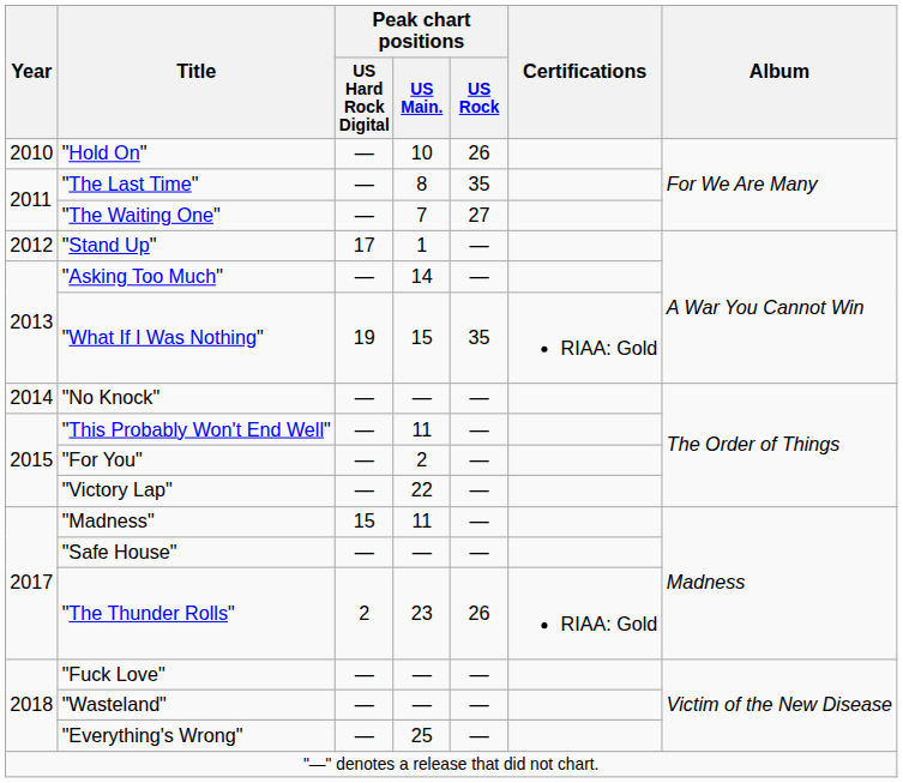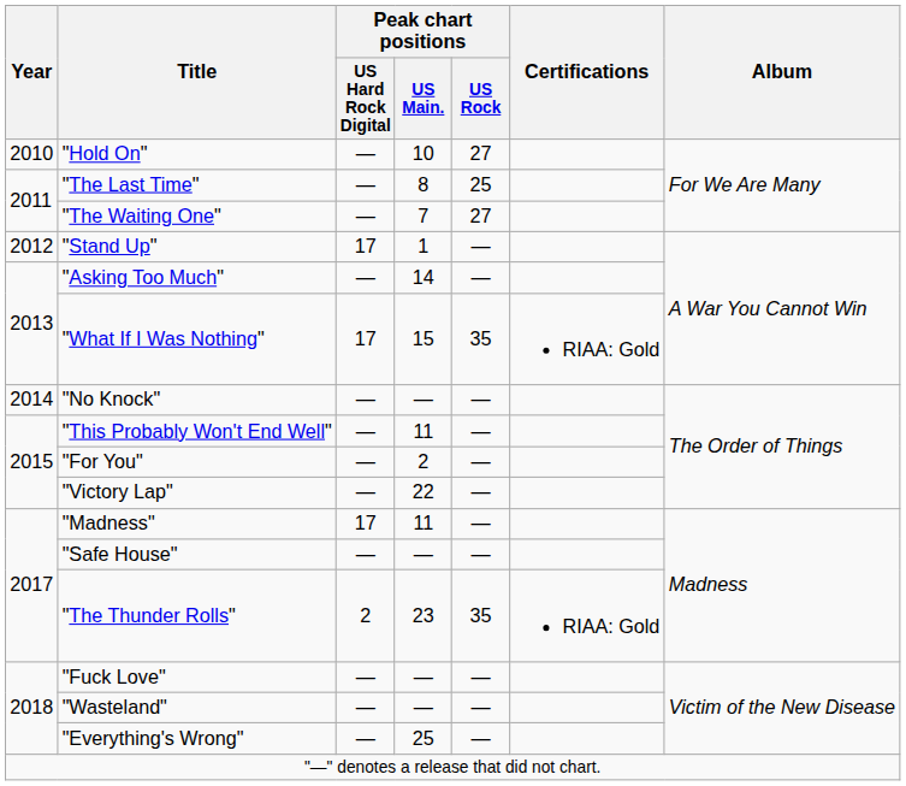 <table class="wikitable">
 <tr>
 <th scope="col" rowspan="2">Year</th>
 <th scope="col" rowspan="2">Title</th>
 <th scope="col" colspan="3">Peak chart positions</th>
 <th scope="col" rowspan="2">Certifications</th>
 <th scope="col" rowspan="2">Album</th>
 </tr>
 <tr>
 <th scope="col" style="width:3em;font-size:85%">US Hard Rock Digital</th>
 <th scope="col" style="width:3em;font-size:85%"><a href='#'>US<br>Main.</a><br></th>
 <th scope="col" style="width:3em;font-size:85%"><a href='#'>US<br>Rock</a><br></th>
 </tr>
 <tr>
 <td>2010</td>
 <td>"<a href='#'>Hold On</a>"</td>
 <td style="text-align:center;">—</td>
 <td style="text-align:center;">10</td>
-<td style="text-align:center;">26</td>
+<td style="text-align:center;">27</td>
 <td></td>
 <td rowspan="3"><em>For We Are Many</em></td>
 </tr>
 <tr>
 <td rowspan="2">2011</td>
 <td>"<a href='#'>The Last Time</a>"</td>
 <td style="text-align:center;">—</td>
 <td style="text-align:center;">8</td>
-<td style="text-align:center;">35</td>
+<td style="text-align:center;">25</td>
 <td></td>
 </tr>
 <tr>
 <td>"<a href='#'>The Waiting One</a>"</td>
 <td style="text-align:center;">—</td>
 <td style="text-align:center;">7</td>
 <td style="text-align:center;">27</td>
 <td></td>
 </tr>
 <tr>
 <td>2012</td>
 <td>"<a href='#'>Stand Up</a>"</td>
 <td style="text-align:center;">17</td>
 <td style="text-align:center;">1</td>
 <td style="text-align:center;">—</td>
 <td></td>
 <td rowspan="3"><em>A War You Cannot Win</em></td>
 </tr>
 <tr>
 <td rowspan="2">2013</td>
 <td>"<a href='#'>Asking Too Much</a>"</td>
 <td style="text-align:center;">—</td>
 <td style="text-align:center;">14</td>
 <td style="text-align:center;">—</td>
 <td></td>
 </tr>
 <tr>
 <td>"<a href='#'>What If I Was Nothing</a>"</td>
-<td style="text-align:center;">19</td>
+<td style="text-align:center;">17</td>
 <td style="text-align:center;">15</td>
 <td style="text-align:center;">35</td>
 <td><br><ul><li>RIAA: Gold</li></ul></td>
 </tr>
 <tr>
 <td>2014</td>
 <td>"No Knock"</td>
 <td style="text-align:center;">—</td>
 <td style="text-align:center;">—</td>
 <td style="text-align:center;">—</td>
 <td></td>
 <td rowspan="4"><em>The Order of Things</em></td>
 </tr>
 <tr>
 <td rowspan="3">2015</td>
 <td>"<a href='#'>This Probably Won't End Well</a>"</td>
 <td style="text-align:center;">—</td>
 <td style="text-align:center;">11</td>
 <td style="text-align:center;">—</td>
 <td></td>
 </tr>
 <tr>
 <td>"For You"</td>
 <td style="text-align:center;">—</td>
 <td style="text-align:center;">2</td>
 <td style="text-align:center;">—</td>
 <td></td>
 </tr>
 <tr>
 <td>"Victory Lap"</td>
 <td style="text-align:center;">—</td>
 <td style="text-align:center;">22</td>
 <td style="text-align:center;">—</td>
 <td></td>
 </tr>
 <tr>
 <td rowspan="3">2017</td>
 <td>"Madness"</td>
-<td style="text-align:center;">15</td>
+<td style="text-align:center;">17</td>
 <td style="text-align:center;">11</td>
 <td style="text-align:center;">—</td>
 <td></td>
 <td rowspan="3"><em>Madness</em></td>
 </tr>
 <tr>
 <td>"Safe House"</td>
 <td style="text-align:center;">—</td>
 <td style="text-align:center;">—</td>
 <td style="text-align:center;">—</td>
 <td></td>
 </tr>
 <tr>
 <td>"<a href='#'>The Thunder Rolls</a>"</td>
 <td style="text-align:center;">2</td>
 <td style="text-align:center;">23</td>
-<td style="text-align:center;">26</td>
+<td style="text-align:center;">35</td>
 <td><br><ul><li>RIAA: Gold</li></ul></td>
 </tr>
 <tr>
 <td rowspan="3">2018</td>
 <td>"Fuck Love"</td>
 <td style="text-align:center;">—</td>
 <td style="text-align:center;">—</td>
 <td style="text-align:center;">—</td>
 <td></td>
 <td rowspan="3"><em>Victim of the New Disease</em></td>
 </tr>
 <tr>
 <td>"Wasteland"</td>
 <td style="text-align:center;">—</td>
 <td style="text-align:center;">—</td>
 <td style="text-align:center;">—</td>
 <td></td>
 </tr>
 <tr>
 <td>"Everything's Wrong"</td>
 <td style="text-align:center;">—</td>
 <td style="text-align:center;">25</td>
 <td style="text-align:center;">—</td>
 <td></td>
 </tr>
 <tr>
 <td colspan="7" style="text-align:center; font-size:85%">"—" denotes a release that did not chart.</td>
 </tr>
 </table>
